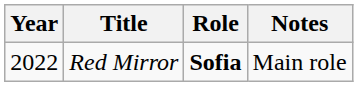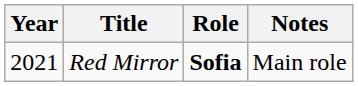 <table class="wikitable plainrowheaders sortable">
 <tr>
 <th scope="col">Year</th>
 <th scope="col">Title</th>
 <th scope="col">Role</th>
 <th class="unsortable">Notes</th>
 </tr>
 <tr>
-<td>2022</td>
+<td>2021</td>
 <td><em>Red Mirror</em></td>
 <td><strong>Sofia</strong></td>
 <td>Main role</td>
 </tr>
 </table>
